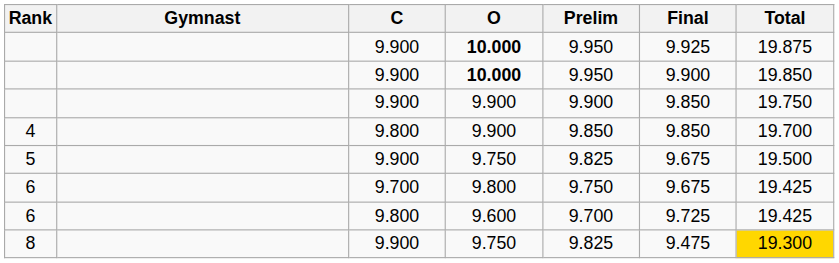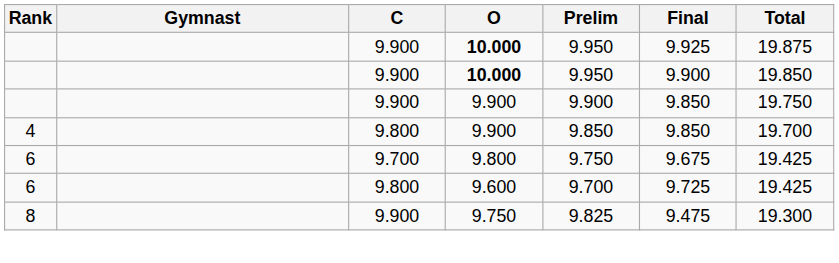 <table class="wikitable" style="text-align:center">
 <tr>
 <th>Rank</th>
 <th style="width:16em">Gymnast</th>
 <th style="width:5em">C</th>
 <th style="width:5em">O</th>
 <th style="width:5em">Prelim</th>
 <th style="width:5em">Final</th>
 <th style="width:5em">Total</th>
 </tr>
 <tr>
 <td></td>
 <td align=left></td>
 <td>9.900</td>
 <td><strong>10.000</strong></td>
 <td>9.950</td>
 <td>9.925</td>
 <td>19.875</td>
 </tr>
 <tr>
 <td></td>
 <td align=left></td>
 <td>9.900</td>
 <td><strong>10.000</strong></td>
 <td>9.950</td>
 <td>9.900</td>
 <td>19.850</td>
 </tr>
 <tr>
 <td></td>
 <td align=left></td>
 <td>9.900</td>
 <td>9.900</td>
 <td>9.900</td>
 <td>9.850</td>
 <td>19.750</td>
 </tr>
 <tr>
 <td>4</td>
 <td align=left></td>
 <td>9.800</td>
 <td>9.900</td>
 <td>9.850</td>
 <td>9.850</td>
 <td>19.700</td>
 </tr>
 <tr>
-<td>5</td>
-<td align=left></td>
-<td>9.900</td>
-<td>9.750</td>
-<td>9.825</td>
-<td>9.675</td>
-<td>19.500</td>
-</tr>
-<tr>
 <td>6</td>
 <td align=left></td>
 <td>9.700</td>
 <td>9.800</td>
 <td>9.750</td>
 <td>9.675</td>
 <td>19.425</td>
 </tr>
 <tr>
 <td>6</td>
 <td align=left></td>
 <td>9.800</td>
 <td>9.600</td>
 <td>9.700</td>
 <td>9.725</td>
 <td>19.425</td>
 </tr>
 <tr>
 <td>8</td>
 <td align=left></td>
 <td>9.900</td>
 <td>9.750</td>
 <td>9.825</td>
 <td>9.475</td>
-<td style="background: gold;">19.300</td>
+<td>19.300</td>
 </tr>
 </table>
